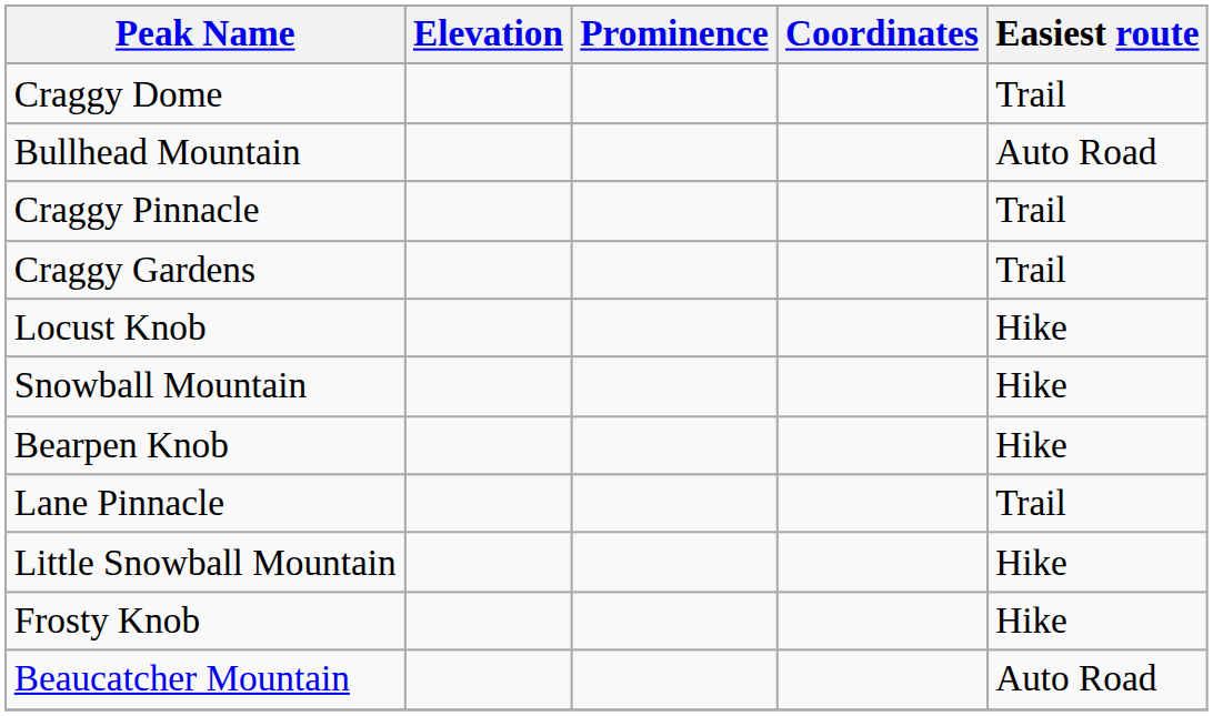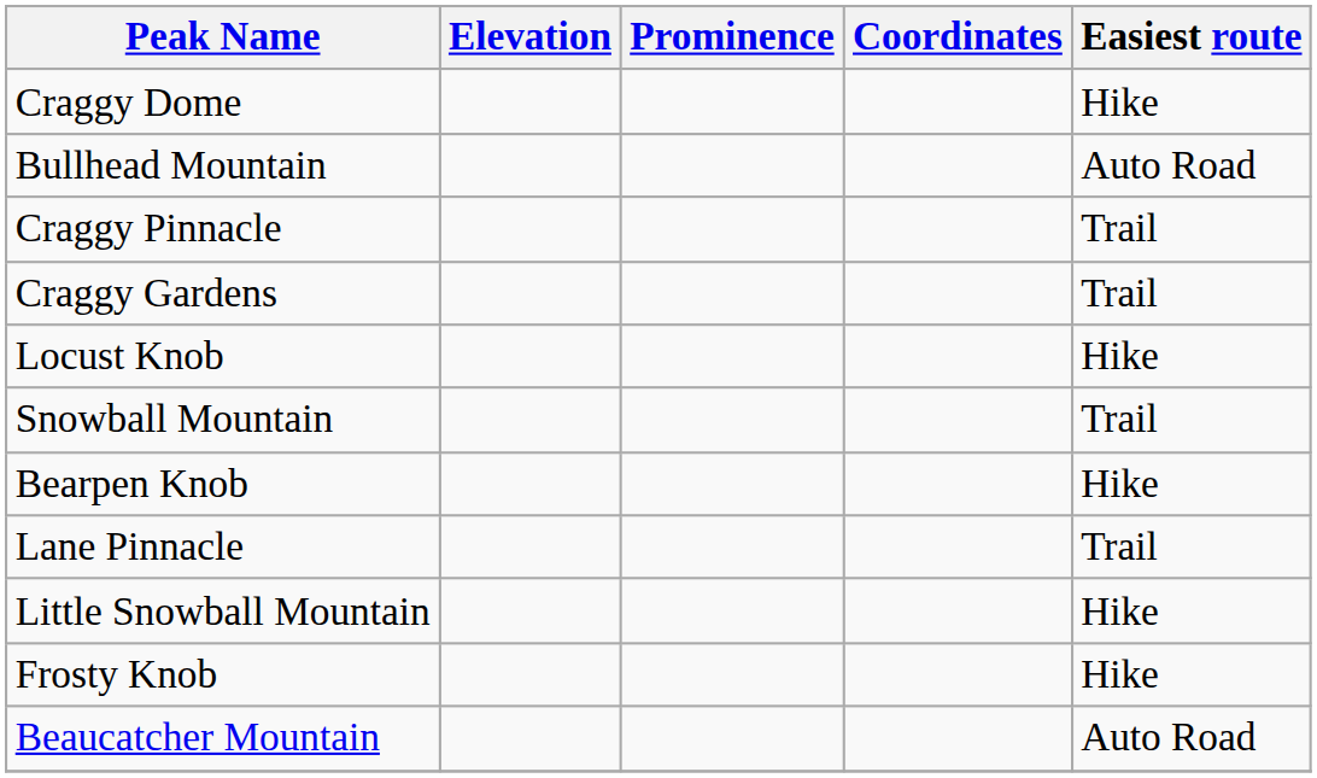 <table class="wikitable sortable">
 <tr>
 <th><a href='#'>Peak Name</a></th>
 <th><a href='#'>Elevation</a></th>
 <th><a href='#'>Prominence</a></th>
 <th><a href='#'>Coordinates</a></th>
 <th>Easiest <a href='#'>route</a></th>
 </tr>
 <tr>
 <td>Craggy Dome</td>
 <td align=center></td>
 <td align=center></td>
 <td></td>
-<td>Trail</td>
+<td>Hike</td>
 </tr>
 <tr>
 <td>Bullhead Mountain</td>
 <td align=center></td>
 <td align=center></td>
 <td></td>
 <td>Auto Road</td>
 </tr>
 <tr>
 <td>Craggy Pinnacle</td>
 <td align=center></td>
 <td align=center></td>
 <td></td>
 <td>Trail</td>
 </tr>
 <tr>
 <td>Craggy Gardens</td>
 <td align=center></td>
 <td align=center></td>
 <td></td>
 <td>Trail</td>
 </tr>
 <tr>
 <td>Locust Knob</td>
 <td align=center></td>
 <td align=center></td>
 <td></td>
 <td>Hike</td>
 </tr>
 <tr>
 <td>Snowball Mountain</td>
 <td align=center></td>
 <td align=center></td>
 <td></td>
-<td>Hike</td>
+<td>Trail</td>
 </tr>
 <tr>
 <td>Bearpen Knob</td>
 <td align=center></td>
 <td align=center></td>
 <td></td>
 <td>Hike</td>
 </tr>
 <tr>
 <td>Lane Pinnacle</td>
 <td align=center></td>
 <td align=center></td>
 <td></td>
 <td>Trail</td>
 </tr>
 <tr>
 <td>Little Snowball Mountain</td>
 <td align=center></td>
 <td align=center></td>
 <td></td>
 <td>Hike</td>
 </tr>
 <tr>
 <td>Frosty Knob</td>
 <td align=center></td>
 <td align=center></td>
 <td></td>
 <td>Hike</td>
 </tr>
 <tr>
 <td><a href='#'>Beaucatcher Mountain</a></td>
 <td align=center></td>
 <td align=center></td>
 <td></td>
 <td>Auto Road</td>
 </tr>
 <tr>
 </tr>
 </table>
